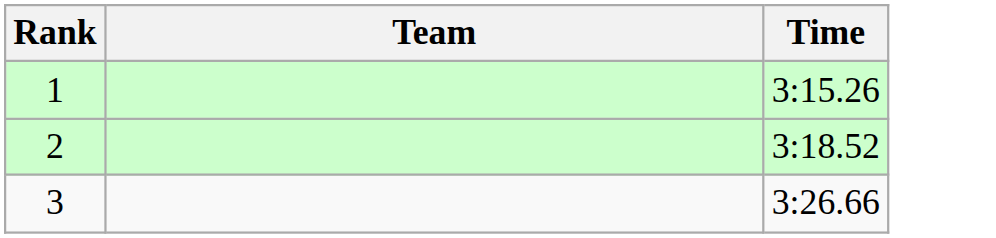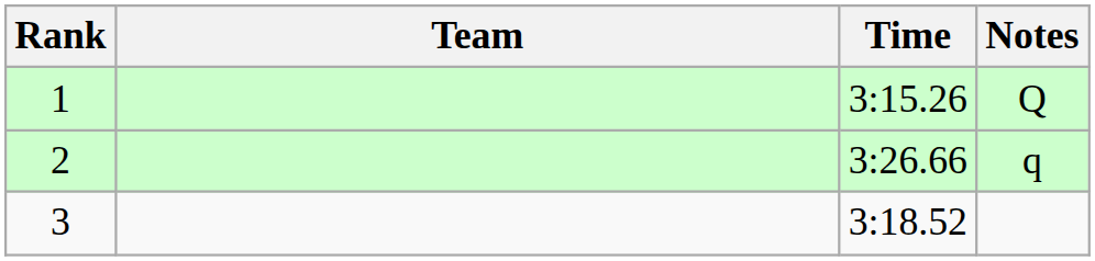 <table class="wikitable" style="text-align:center">
 <tr>
 <th>Rank</th>
 <th Style="width:18em">Team</th>
 <th>Time</th>
+<th>Notes</th>
 </tr>
 <tr style="background:#cfc">
 <td>1</td>
 <td style="text-align:left"></td>
 <td>3:15.26</td>
+<td>Q</td>
 </tr>
 <tr style="background:#cfc">
 <td>2</td>
 <td style="text-align:left"></td>
-<td>3:18.52</td>
+<td>3:26.66</td>
+<td>q</td>
 </tr>
 <tr>
 <td>3</td>
 <td style="text-align:left"></td>
-<td>3:26.66</td>
+<td>3:18.52</td>
+<td></td>
 </tr>
 </table>
